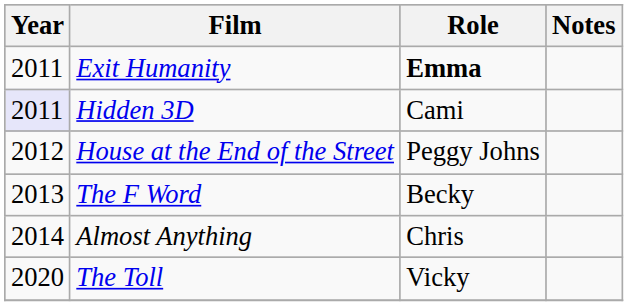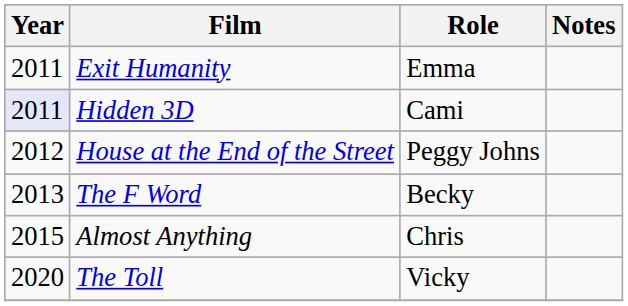 <table class="wikitable sortable">
 <tr>
 <th>Year</th>
 <th>Film</th>
 <th>Role</th>
 <th class = "unsortable">Notes</th>
 </tr>
 <tr>
 <td>2011</td>
 <td><em><a href='#'>Exit Humanity</a></em></td>
-<td><strong>Emma</strong></td>
+<td>Emma</td>
 <td></td>
 </tr>
 <tr>
 <td style="background: lavender;">2011</td>
 <td><em><a href='#'>Hidden 3D</a></em></td>
 <td>Cami</td>
 <td></td>
 </tr>
 <tr>
 <td>2012</td>
 <td><em><a href='#'>House at the End of the Street</a></em></td>
 <td>Peggy Johns</td>
 <td></td>
 </tr>
 <tr>
 <td>2013</td>
 <td data-sort-value="F Word, The"><em><a href='#'>The F Word</a></em></td>
 <td>Becky</td>
 <td></td>
 </tr>
 <tr>
-<td>2014</td>
+<td>2015</td>
 <td><em>Almost Anything</em></td>
 <td>Chris</td>
 <td></td>
 </tr>
 <tr>
 <td>2020</td>
 <td data-sort-value="Toll, The"><em><a href='#'>The Toll</a></em></td>
 <td>Vicky</td>
 <td></td>
 </tr>
 <tr>
 </tr>
 </table>
